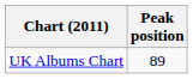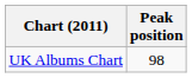 <table class="wikitable sortable">
 <tr>
 <th>Chart (2011)</th>
 <th>Peak<br>position</th>
 </tr>
 <tr>
 <td><a href='#'>UK Albums Chart</a></td>
-<td align="center">89</td>
+<td align="center">98</td>
 </tr>
 </table>
